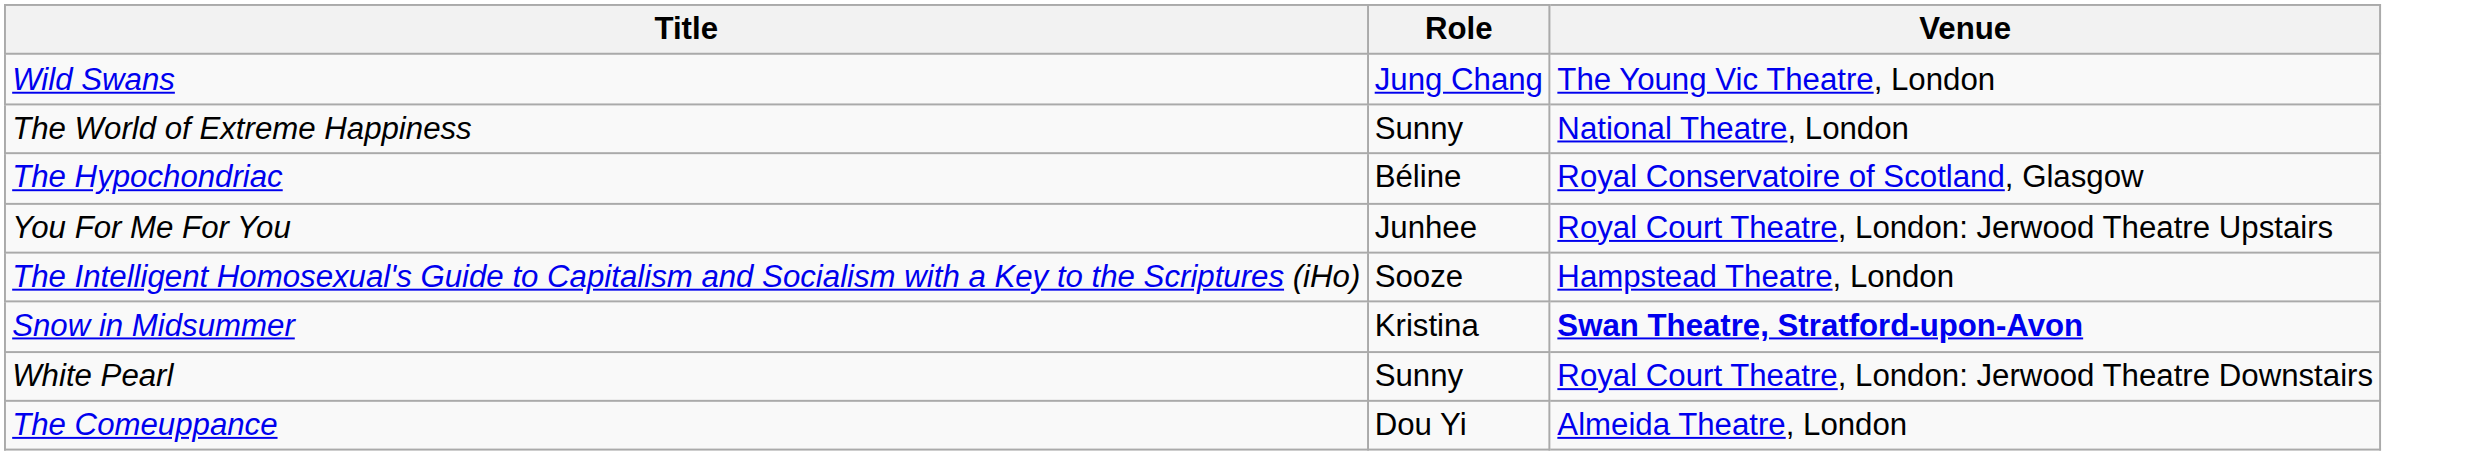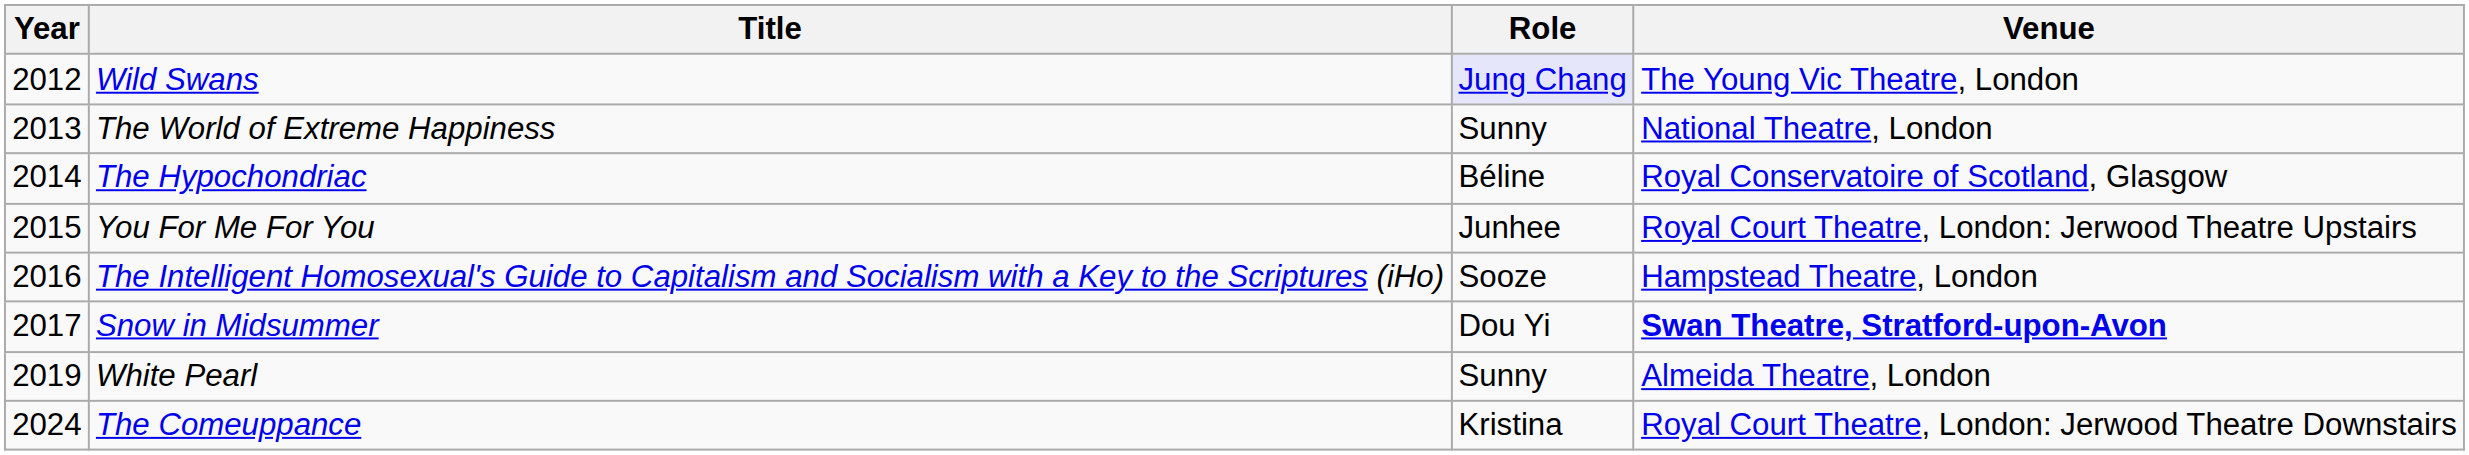 <table class="wikitable sortable">
 <tr style="background:#ccc;">
+<th>Year</th>
 <th>Title</th>
 <th>Role</th>
 <th>Venue</th>
 </tr>
 <tr>
+<td>2012</td>
 <td><em><a href='#'>Wild Swans</a></em></td>
-<td><a href='#'>Jung Chang</a></td>
+<td style="background: lavender;"><a href='#'>Jung Chang</a></td>
 <td><a href='#'>The Young Vic Theatre</a>, London</td>
 </tr>
 <tr>
+<td>2013</td>
 <td><em>The World of Extreme Happiness</em></td>
 <td>Sunny</td>
 <td><a href='#'>National Theatre</a>, London</td>
 </tr>
 <tr>
+<td>2014</td>
 <td><em><a href='#'>The Hypochondriac</a></em></td>
 <td>Béline</td>
 <td><a href='#'>Royal Conservatoire of Scotland</a>, Glasgow</td>
 </tr>
 <tr>
+<td>2015</td>
 <td><em>You For Me For You</em></td>
 <td>Junhee</td>
 <td><a href='#'>Royal Court Theatre</a>, London: Jerwood Theatre Upstairs</td>
 </tr>
 <tr>
+<td>2016</td>
 <td><em><a href='#'>The Intelligent Homosexual's Guide to Capitalism and Socialism with a Key to the Scriptures</a> (iHo)</em></td>
 <td>Sooze</td>
 <td><a href='#'>Hampstead Theatre</a>, London</td>
 </tr>
 <tr>
+<td>2017</td>
 <td><em><a href='#'>Snow in Midsummer</a></em></td>
-<td>Kristina</td>
+<td>Dou Yi</td>
 <td><strong><a href='#'>Swan Theatre, Stratford-upon-Avon</a></strong></td>
 </tr>
 <tr>
+<td>2019</td>
 <td><em>White Pearl</em></td>
 <td>Sunny</td>
+<td><a href='#'>Almeida Theatre</a>, London</td>
+</tr>
+<tr>
+<td>2024</td>
+<td><em><a href='#'>The Comeuppance</a></em></td>
+<td>Kristina</td>
 <td><a href='#'>Royal Court Theatre</a>, London: Jerwood Theatre Downstairs</td>
 </tr>
-<tr>
-<td><em><a href='#'>The Comeuppance</a></em></td>
-<td>Dou Yi</td>
-<td><a href='#'>Almeida Theatre</a>, London</td>
-</tr>
 </table>
